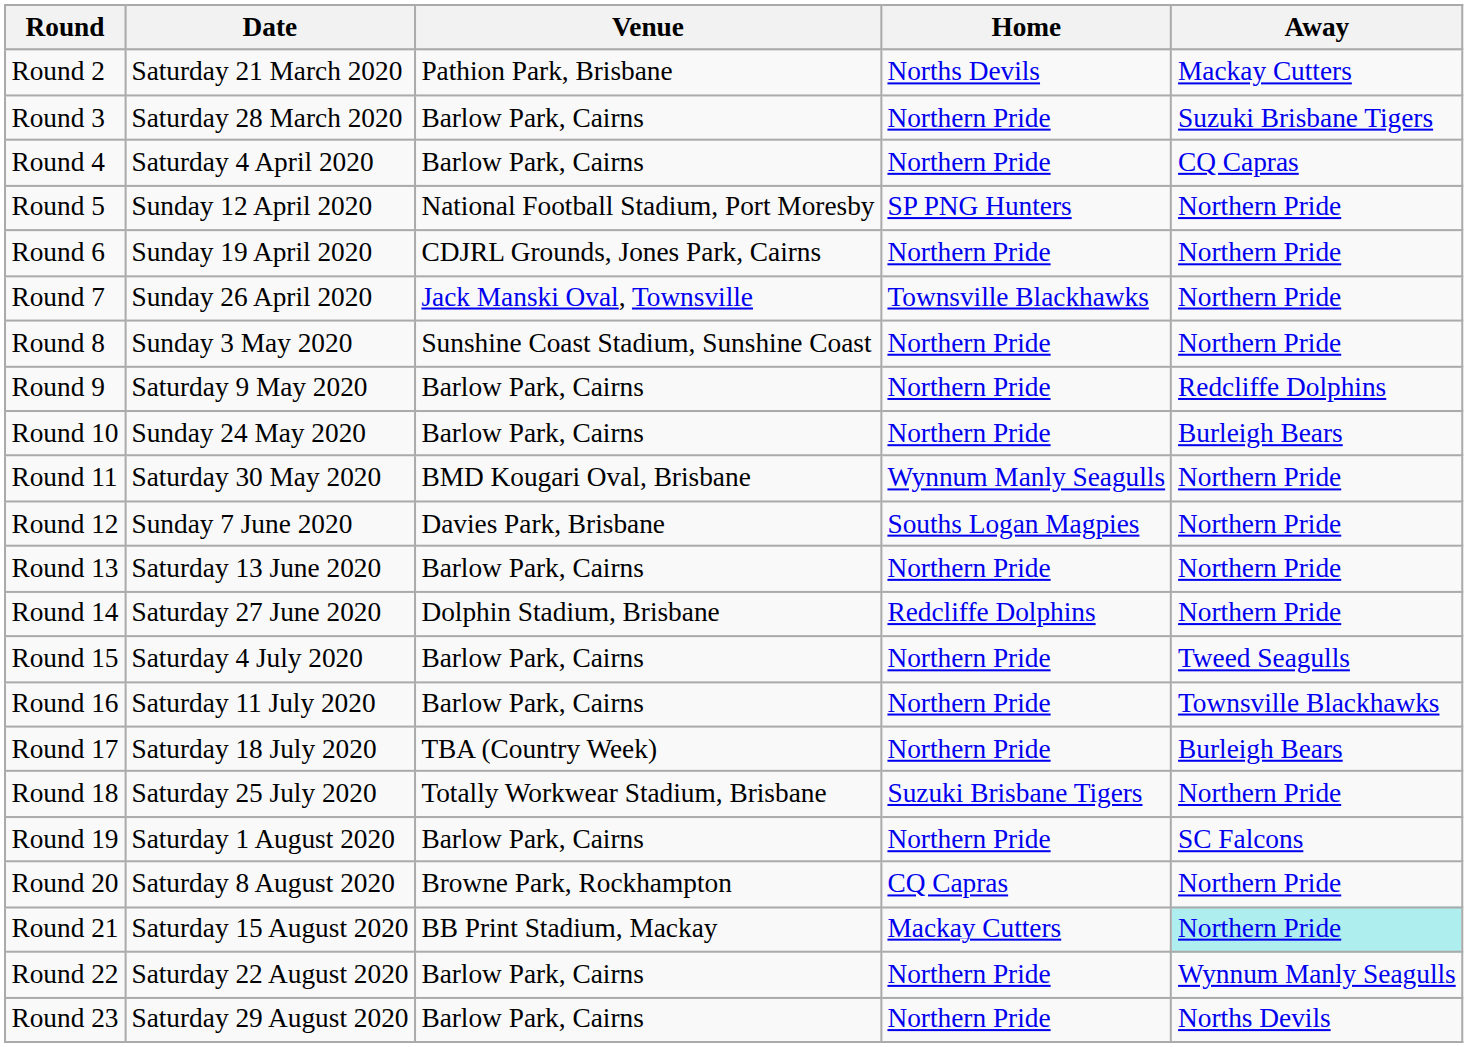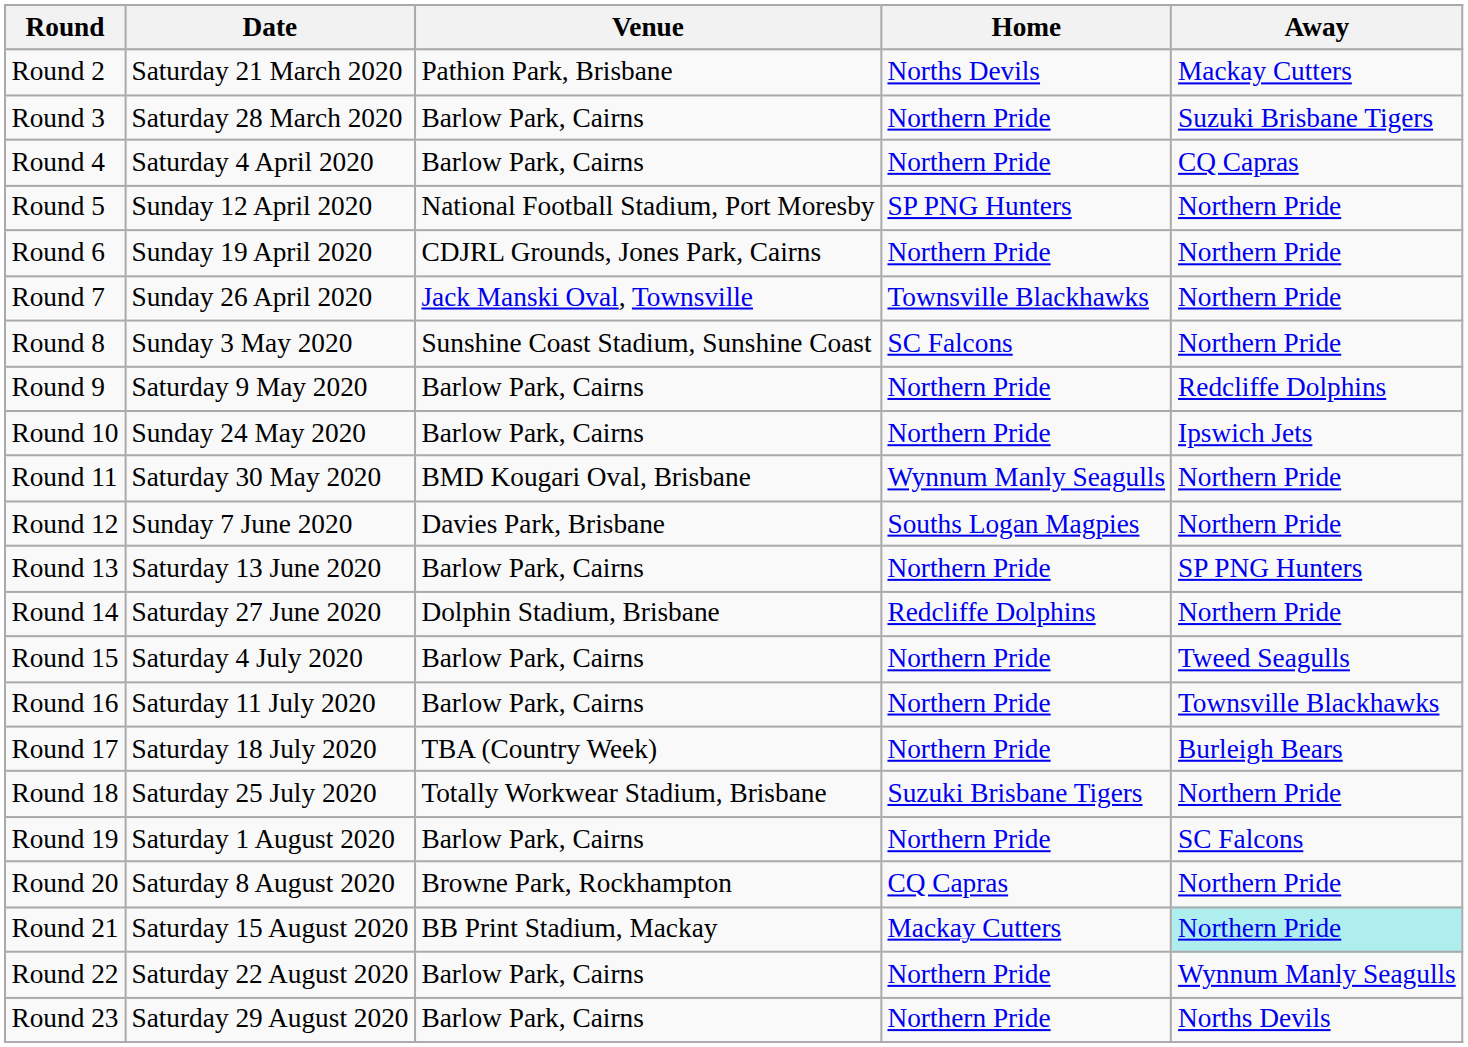 <table class="wikitable" style="text-align:left; font-size:85%;">
 <tr bgcolor=#cdcccc>
 <th>Round</th>
 <th>Date</th>
 <th>Venue</th>
 <th>Home</th>
 <th>Away</th>
 </tr>
 <tr>
 <td>Round 2</td>
 <td>Saturday 21 March 2020</td>
 <td>Pathion Park, Brisbane</td>
 <td> <a href='#'>Norths Devils</a></td>
 <td> <a href='#'>Mackay Cutters</a></td>
 </tr>
 <tr>
 <td>Round 3</td>
 <td>Saturday 28 March 2020</td>
 <td>Barlow Park, Cairns</td>
 <td> <a href='#'>Northern Pride</a></td>
 <td> <a href='#'>Suzuki Brisbane Tigers</a></td>
 </tr>
 <tr>
 <td>Round 4</td>
 <td>Saturday 4 April 2020</td>
 <td>Barlow Park, Cairns</td>
 <td> <a href='#'>Northern Pride</a></td>
 <td> <a href='#'>CQ Capras</a></td>
 </tr>
 <tr>
 <td>Round 5</td>
 <td>Sunday 12 April 2020</td>
 <td>National Football Stadium, Port Moresby</td>
 <td> <a href='#'>SP PNG Hunters</a></td>
 <td> <a href='#'>Northern Pride</a></td>
 </tr>
 <tr>
 <td>Round 6</td>
 <td>Sunday 19 April 2020</td>
 <td>CDJRL Grounds, Jones Park, Cairns</td>
 <td> <a href='#'>Northern Pride</a></td>
 <td> <a href='#'>Northern Pride</a></td>
 </tr>
 <tr>
 <td>Round 7</td>
 <td>Sunday 26 April 2020</td>
 <td><a href='#'>Jack Manski Oval</a>, <a href='#'>Townsville</a></td>
 <td> <a href='#'>Townsville Blackhawks</a></td>
 <td> <a href='#'>Northern Pride</a></td>
 </tr>
 <tr>
 <td>Round 8</td>
 <td>Sunday 3 May 2020</td>
 <td>Sunshine Coast Stadium, Sunshine Coast</td>
-<td> <a href='#'>Northern Pride</a></td>
+<td> <a href='#'>SC Falcons</a></td>
 <td> <a href='#'>Northern Pride</a></td>
 </tr>
 <tr>
 <td>Round 9</td>
 <td>Saturday 9 May 2020</td>
 <td>Barlow Park, Cairns</td>
 <td> <a href='#'>Northern Pride</a></td>
 <td> <a href='#'>Redcliffe Dolphins</a></td>
 </tr>
 <tr>
 <td>Round 10</td>
 <td>Sunday 24 May 2020</td>
 <td>Barlow Park, Cairns</td>
 <td> <a href='#'>Northern Pride</a></td>
-<td> <a href='#'>Burleigh Bears</a></td>
+<td> <a href='#'>Ipswich Jets</a></td>
 </tr>
 <tr>
 <td>Round 11</td>
 <td>Saturday 30 May 2020</td>
 <td>BMD Kougari Oval, Brisbane</td>
 <td> <a href='#'>Wynnum Manly Seagulls</a></td>
 <td> <a href='#'>Northern Pride</a></td>
 </tr>
 <tr>
 <td>Round 12</td>
 <td>Sunday 7 June 2020</td>
 <td>Davies Park, Brisbane</td>
 <td> <a href='#'>Souths Logan Magpies</a></td>
 <td> <a href='#'>Northern Pride</a></td>
 </tr>
 <tr>
 <td>Round 13</td>
 <td>Saturday 13 June 2020</td>
 <td>Barlow Park, Cairns</td>
 <td> <a href='#'>Northern Pride</a></td>
-<td> <a href='#'>Northern Pride</a></td>
+<td> <a href='#'>SP PNG Hunters</a></td>
 </tr>
 <tr>
 <td>Round 14</td>
 <td>Saturday 27 June 2020</td>
 <td>Dolphin Stadium, Brisbane</td>
 <td> <a href='#'>Redcliffe Dolphins</a></td>
 <td> <a href='#'>Northern Pride</a></td>
 </tr>
 <tr>
 <td>Round 15</td>
 <td>Saturday 4 July 2020</td>
 <td>Barlow Park, Cairns</td>
 <td> <a href='#'>Northern Pride</a></td>
 <td> <a href='#'>Tweed Seagulls</a></td>
 </tr>
 <tr>
 <td>Round 16</td>
 <td>Saturday 11 July 2020</td>
 <td>Barlow Park, Cairns</td>
 <td> <a href='#'>Northern Pride</a></td>
 <td> <a href='#'>Townsville Blackhawks</a></td>
 </tr>
 <tr>
 <td>Round 17</td>
 <td>Saturday 18 July 2020</td>
 <td>TBA (Country Week)</td>
 <td> <a href='#'>Northern Pride</a></td>
 <td> <a href='#'>Burleigh Bears</a></td>
 </tr>
 <tr>
 <td>Round 18</td>
 <td>Saturday 25 July 2020</td>
 <td>Totally Workwear Stadium, Brisbane</td>
 <td> <a href='#'>Suzuki Brisbane Tigers</a></td>
 <td> <a href='#'>Northern Pride</a></td>
 </tr>
 <tr>
 <td>Round 19</td>
 <td>Saturday 1 August 2020</td>
 <td>Barlow Park, Cairns</td>
 <td> <a href='#'>Northern Pride</a></td>
 <td> <a href='#'>SC Falcons</a></td>
 </tr>
 <tr>
 <td>Round 20</td>
 <td>Saturday 8 August 2020</td>
 <td>Browne Park, Rockhampton</td>
 <td> <a href='#'>CQ Capras</a></td>
 <td> <a href='#'>Northern Pride</a></td>
 </tr>
 <tr>
 <td>Round 21</td>
 <td>Saturday 15 August 2020</td>
 <td>BB Print Stadium, Mackay</td>
 <td> <a href='#'>Mackay Cutters</a></td>
 <td style="background: paleturquoise;"> <a href='#'>Northern Pride</a></td>
 </tr>
 <tr>
 <td>Round 22</td>
 <td>Saturday 22 August 2020</td>
 <td>Barlow Park, Cairns</td>
 <td> <a href='#'>Northern Pride</a></td>
 <td> <a href='#'>Wynnum Manly Seagulls</a></td>
 </tr>
 <tr>
 <td>Round 23</td>
 <td>Saturday 29 August 2020</td>
 <td>Barlow Park, Cairns</td>
 <td> <a href='#'>Northern Pride</a></td>
 <td> <a href='#'>Norths Devils</a></td>
 </tr>
 <tr>
 </tr>
 </table>
